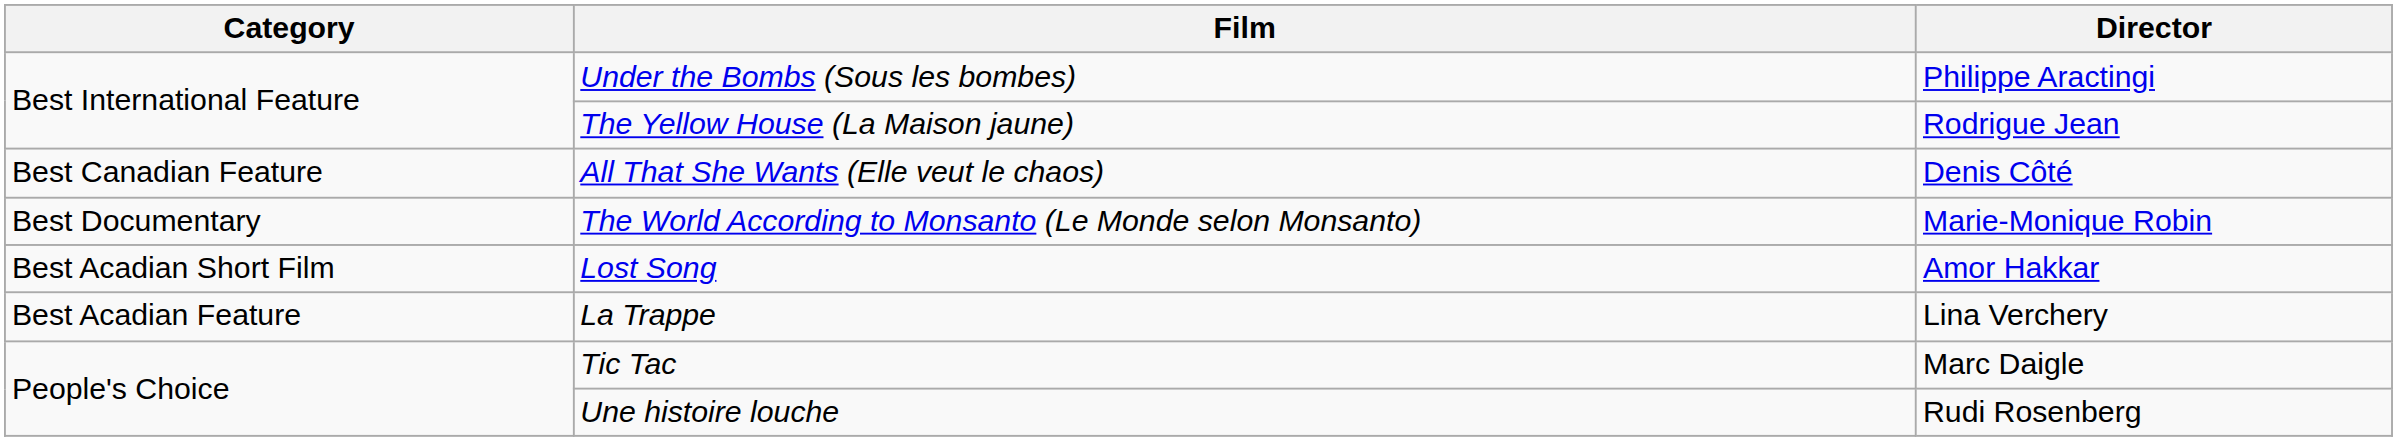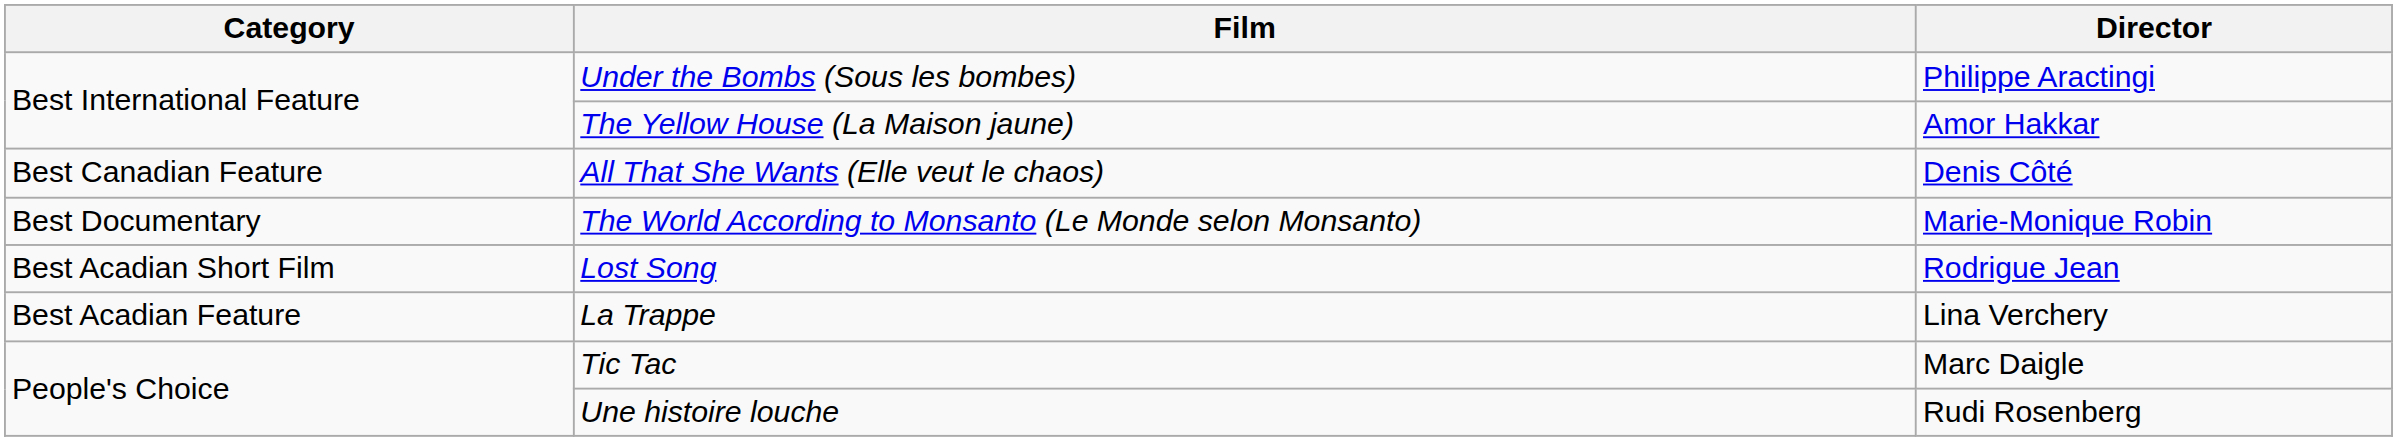 <table class="wikitable sortable"  width=100%>
 <tr>
 <th>Category</th>
 <th>Film</th>
 <th>Director</th>
 </tr>
 <tr>
 <td rowspan=2>Best International Feature</td>
 <td><em><a href='#'>Under the Bombs</a> (Sous les bombes)</em></td>
 <td><a href='#'>Philippe Aractingi</a></td>
 </tr>
 <tr>
 <td><em><a href='#'>The Yellow House</a> (La Maison jaune)</em></td>
-<td><a href='#'>Rodrigue Jean</a></td>
+<td><a href='#'>Amor Hakkar</a></td>
 </tr>
 <tr>
 <td>Best Canadian Feature</td>
 <td><em><a href='#'>All That She Wants</a> (Elle veut le chaos)</em></td>
 <td><a href='#'>Denis Côté</a></td>
 </tr>
 <tr>
 <td>Best Documentary</td>
 <td><em><a href='#'>The World According to Monsanto</a> (Le Monde selon Monsanto)</em></td>
 <td><a href='#'>Marie-Monique Robin</a></td>
 </tr>
 <tr>
 <td>Best Acadian Short Film</td>
 <td><em><a href='#'>Lost Song</a></em></td>
-<td><a href='#'>Amor Hakkar</a></td>
+<td><a href='#'>Rodrigue Jean</a></td>
 </tr>
 <tr>
 <td>Best Acadian Feature</td>
 <td><em>La Trappe</em></td>
 <td>Lina Verchery</td>
 </tr>
 <tr>
 <td rowspan=2>People's Choice</td>
 <td><em>Tic Tac</em></td>
 <td>Marc Daigle</td>
 </tr>
 <tr>
 <td><em>Une histoire louche</em></td>
 <td>Rudi Rosenberg</td>
 </tr>
 </table>
